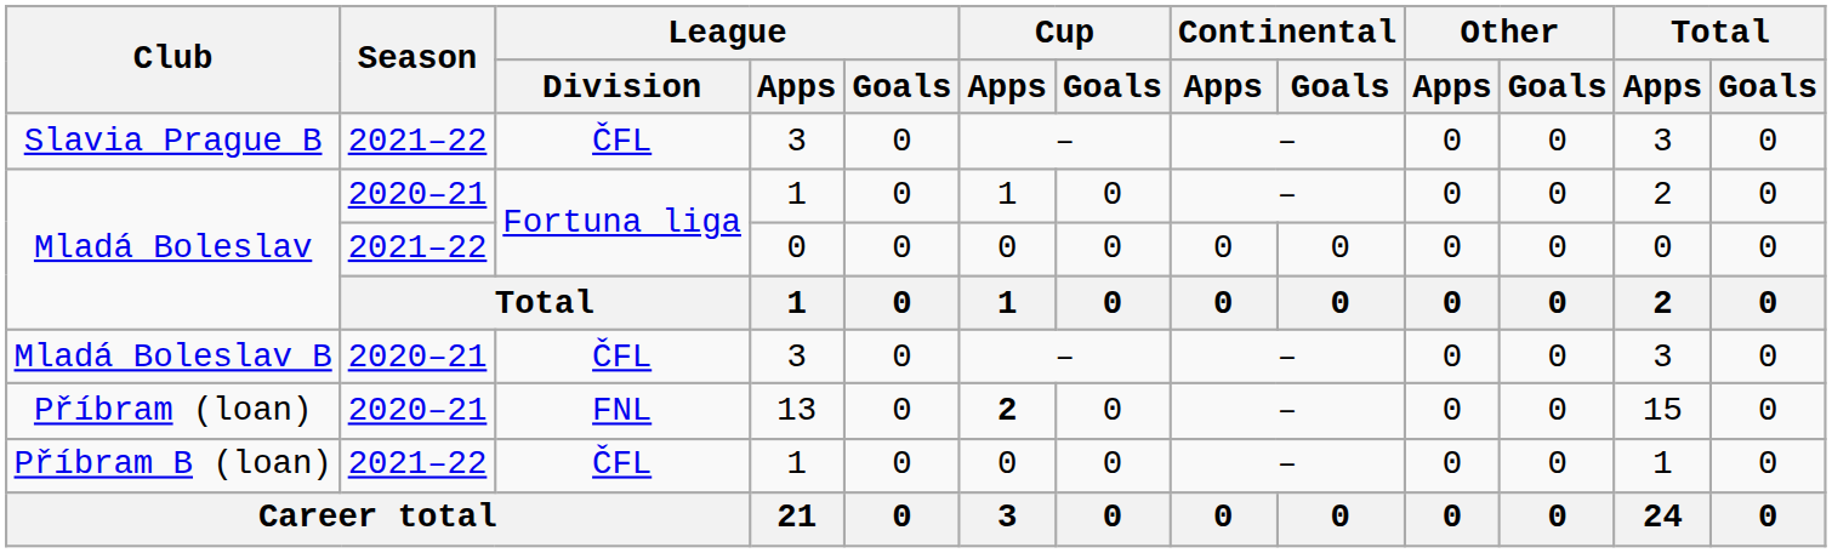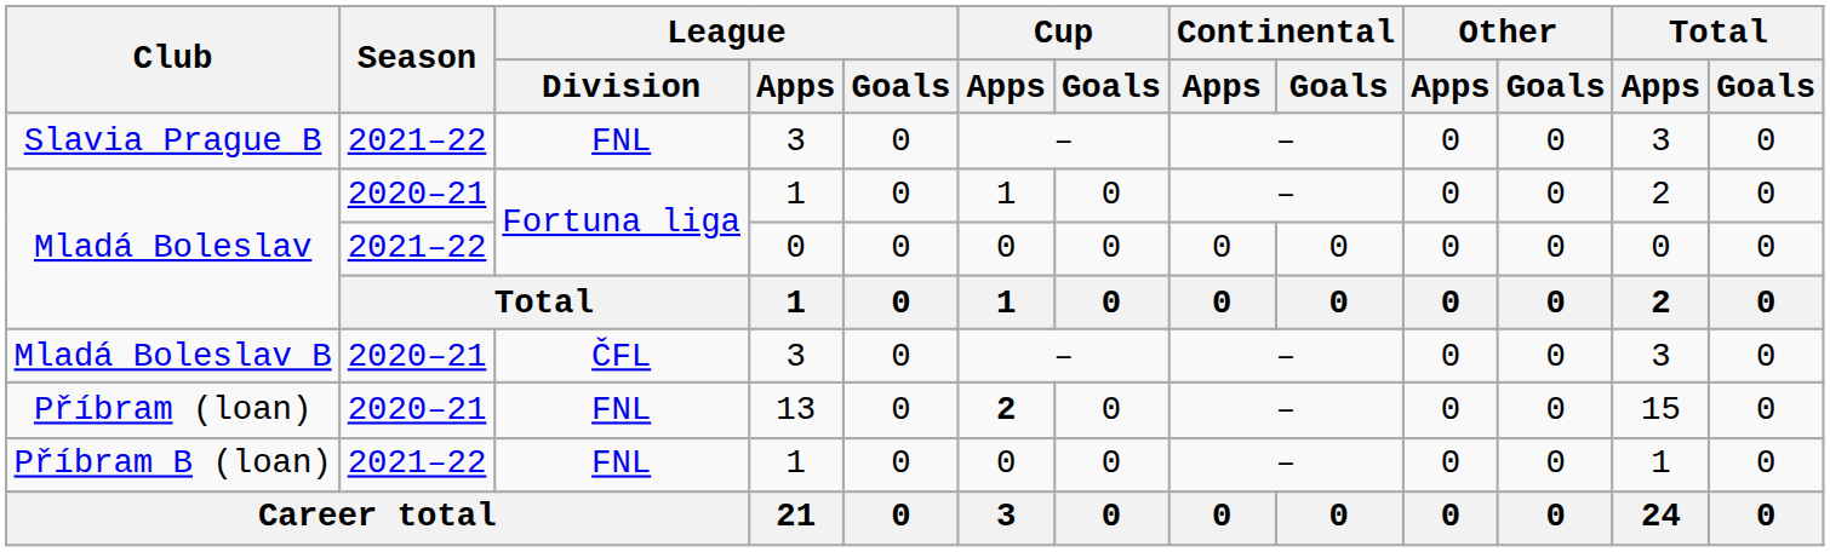 <table class="wikitable" style="text-align: center">
 <tr>
 <th rowspan="2">Club</th>
 <th rowspan="2">Season</th>
 <th colspan="3">League</th>
 <th colspan="2">Cup</th>
 <th colspan="2">Continental</th>
 <th colspan="2">Other</th>
 <th colspan="2">Total</th>
 </tr>
 <tr>
 <th>Division</th>
 <th>Apps</th>
 <th>Goals</th>
 <th>Apps</th>
 <th>Goals</th>
 <th>Apps</th>
 <th>Goals</th>
 <th>Apps</th>
 <th>Goals</th>
 <th>Apps</th>
 <th>Goals</th>
 </tr>
 <tr>
 <td><a href='#'>Slavia Prague B</a></td>
 <td><a href='#'>2021–22</a></td>
-<td><a href='#'>ČFL</a></td>
+<td><a href='#'>FNL</a></td>
 <td>3</td>
 <td>0</td>
 <td colspan="2">–</td>
 <td colspan="2">–</td>
 <td>0</td>
 <td>0</td>
 <td>3</td>
 <td>0</td>
 </tr>
 <tr>
 <td rowspan="3"><a href='#'>Mladá Boleslav</a></td>
 <td><a href='#'>2020–21</a></td>
 <td rowspan="2"><a href='#'>Fortuna liga</a></td>
 <td>1</td>
 <td>0</td>
 <td>1</td>
 <td>0</td>
 <td colspan="2">–</td>
 <td>0</td>
 <td>0</td>
 <td>2</td>
 <td>0</td>
 </tr>
 <tr>
 <td><a href='#'>2021–22</a></td>
 <td>0</td>
 <td>0</td>
 <td>0</td>
 <td>0</td>
 <td>0</td>
 <td>0</td>
 <td>0</td>
 <td>0</td>
 <td>0</td>
 <td>0</td>
 </tr>
 <tr>
 <th colspan="2"><strong>Total</strong></th>
 <th>1</th>
 <th>0</th>
 <th>1</th>
 <th>0</th>
 <th>0</th>
 <th>0</th>
 <th>0</th>
 <th>0</th>
 <th>2</th>
 <th>0</th>
 </tr>
 <tr>
 <td><a href='#'>Mladá Boleslav B</a></td>
 <td><a href='#'>2020–21</a></td>
 <td><a href='#'>ČFL</a></td>
 <td>3</td>
 <td>0</td>
 <td colspan="2">–</td>
 <td colspan="2">–</td>
 <td>0</td>
 <td>0</td>
 <td>3</td>
 <td>0</td>
 </tr>
 <tr>
 <td><a href='#'>Příbram</a> (loan)</td>
 <td><a href='#'>2020–21</a></td>
 <td><a href='#'>FNL</a></td>
 <td>13</td>
 <td>0</td>
 <td><strong>2</strong></td>
 <td>0</td>
 <td colspan="2">–</td>
 <td>0</td>
 <td>0</td>
 <td>15</td>
 <td>0</td>
 </tr>
 <tr>
 <td><a href='#'>Příbram B</a> (loan)</td>
 <td><a href='#'>2021–22</a></td>
-<td><a href='#'>ČFL</a></td>
+<td><a href='#'>FNL</a></td>
 <td>1</td>
 <td>0</td>
 <td>0</td>
 <td>0</td>
 <td colspan="2">–</td>
 <td>0</td>
 <td>0</td>
 <td>1</td>
 <td>0</td>
 </tr>
 <tr>
 <th colspan="3"><strong>Career total</strong></th>
 <th>21</th>
 <th>0</th>
 <th>3</th>
 <th>0</th>
 <th>0</th>
 <th>0</th>
 <th>0</th>
 <th>0</th>
 <th>24</th>
 <th>0</th>
 </tr>
 </table>
